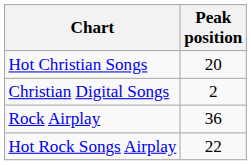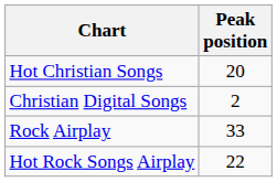 <table class="wikitable sortable">
 <tr>
 <th align="left">Chart</th>
 <th align="center">Peak<br>position</th>
 </tr>
 <tr>
 <td align="left"><a href='#'>Hot Christian Songs</a></td>
 <td align="center">20</td>
 </tr>
 <tr>
 <td align="left"><a href='#'>Christian</a> <a href='#'>Digital Songs</a></td>
 <td align="center">2</td>
 </tr>
 <tr>
 <td align="left"><a href='#'>Rock</a> <a href='#'>Airplay</a></td>
-<td align="center">36</td>
+<td align="center">33</td>
 </tr>
 <tr>
 <td align="left"><a href='#'>Hot Rock Songs</a> <a href='#'>Airplay</a></td>
 <td align="center">22</td>
 </tr>
 </table>
